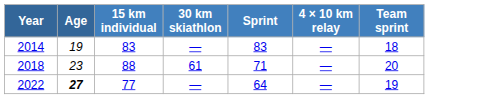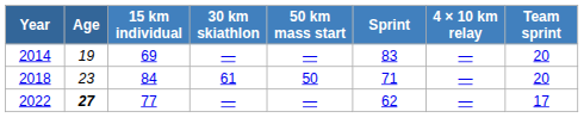 <table class="wikitable" style="font-size:95%; text-align:center; border:grey solid 1px; border-collapse:collapse; background:#ffffff;">
 <tr>
 <th style="background-color:#369; color:white; width:60px;"> Year </th>
 <th style="background-color:#369; color:white; width:40px;"> Age </th>
 <th style="background-color:#4180be; color:white; width:75px;"> 15 km <br> individual </th>
 <th style="background-color:#4180be; color:white; width:75px;"> 30 km <br> skiathlon </th>
+<th style="background-color:#4180be; color:white; width:75px;"> 50 km <br> mass start </th>
 <th style="background-color:#4180be; color:white; width:75px;"> Sprint </th>
 <th style="background-color:#4180be; color:white; width:75px;"> 4 × 10 km <br> relay </th>
 <th style="background-color:#4180be; color:white; width:75px;"> Team <br> sprint </th>
 </tr>
 <tr>
 <td><a href='#'>2014</a></td>
 <td><em>19</em></td>
-<td><a href='#'>83</a></td>
+<td><a href='#'>69</a></td>
+<td><a href='#'>—</a></td>
 <td><a href='#'>—</a></td>
 <td><a href='#'>83</a></td>
 <td><a href='#'>—</a></td>
-<td><a href='#'>18</a></td>
+<td><a href='#'>20</a></td>
 </tr>
 <tr>
 <td><a href='#'>2018</a></td>
 <td><em>23</em></td>
-<td><a href='#'>88</a></td>
+<td><a href='#'>84</a></td>
 <td><a href='#'>61</a></td>
+<td><a href='#'>50</a></td>
 <td><a href='#'>71</a></td>
 <td><a href='#'>—</a></td>
 <td><a href='#'>20</a></td>
 </tr>
 <tr>
 <td><a href='#'>2022</a></td>
 <td><strong><em>27</em></strong></td>
 <td><a href='#'>77</a></td>
 <td><a href='#'>—</a></td>
-<td><a href='#'>64</a></td>
 <td><a href='#'>—</a></td>
-<td><a href='#'>19</a></td>
+<td><a href='#'>62</a></td>
+<td><a href='#'>—</a></td>
+<td><a href='#'>17</a></td>
 </tr>
 </table>
